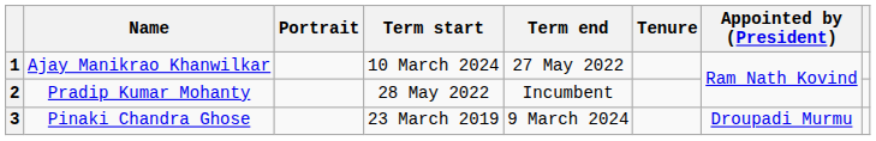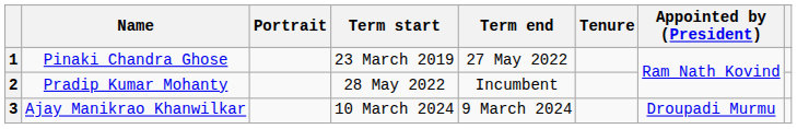 <table class="wikitable" style="text-align:center">
 <tr>
 <th></th>
 <th>Name</th>
 <th>Portrait</th>
 <th>Term start</th>
 <th>Term end</th>
 <th>Tenure</th>
 <th>Appointed by  <br>(<a href='#'>President</a>)</th>
 <th></th>
 </tr>
 <tr>
 <th>1</th>
-<td><a href='#'>Ajay Manikrao Khanwilkar</a></td>
+<td><a href='#'>Pinaki Chandra Ghose</a></td>
 <td></td>
-<td>10 March 2024</td>
+<td>23 March 2019</td>
 <td>27 May 2022</td>
 <td></td>
 <td rowspan=2><a href='#'>Ram Nath Kovind</a></td>
 <td></td>
 </tr>
 <tr>
 <th>2</th>
 <td><a href='#'>Pradip Kumar Mohanty</a> <br><em></em></td>
 <td></td>
 <td>28 May 2022</td>
 <td>Incumbent</td>
 <td></td>
 <td></td>
 </tr>
 <tr>
 <th>3</th>
-<td><a href='#'>Pinaki Chandra Ghose</a></td>
+<td><a href='#'>Ajay Manikrao Khanwilkar</a></td>
 <td></td>
-<td>23 March 2019</td>
+<td>10 March 2024</td>
 <td>9 March 2024</td>
 <td></td>
 <td rowspan=2><a href='#'>Droupadi Murmu</a></td>
 <td></td>
 </tr>
 </table>
